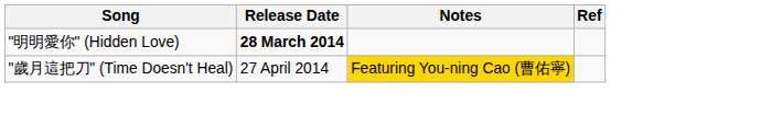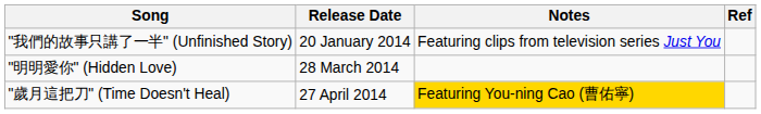 <table class="wikitable">
 <tr>
 <th>Song</th>
 <th>Release Date</th>
 <th>Notes</th>
 <th>Ref</th>
 </tr>
 <tr>
+<td>"我們的故事只講了一半" (Unfinished Story)</td>
+<td>20 January 2014</td>
+<td>Featuring clips from television series <em><a href='#'>Just You</a></em></td>
+<td></td>
+</tr>
+<tr>
 <td>"明明愛你" (Hidden Love)</td>
-<td><strong>28 March 2014</strong></td>
+<td>28 March 2014</td>
 <td></td>
 <td></td>
 </tr>
 <tr>
 <td>"歲月這把刀" (Time Doesn't Heal)</td>
 <td>27 April 2014</td>
 <td style="background: gold;">Featuring You-ning Cao (曹佑寧)</td>
 <td></td>
 </tr>
 </table>
